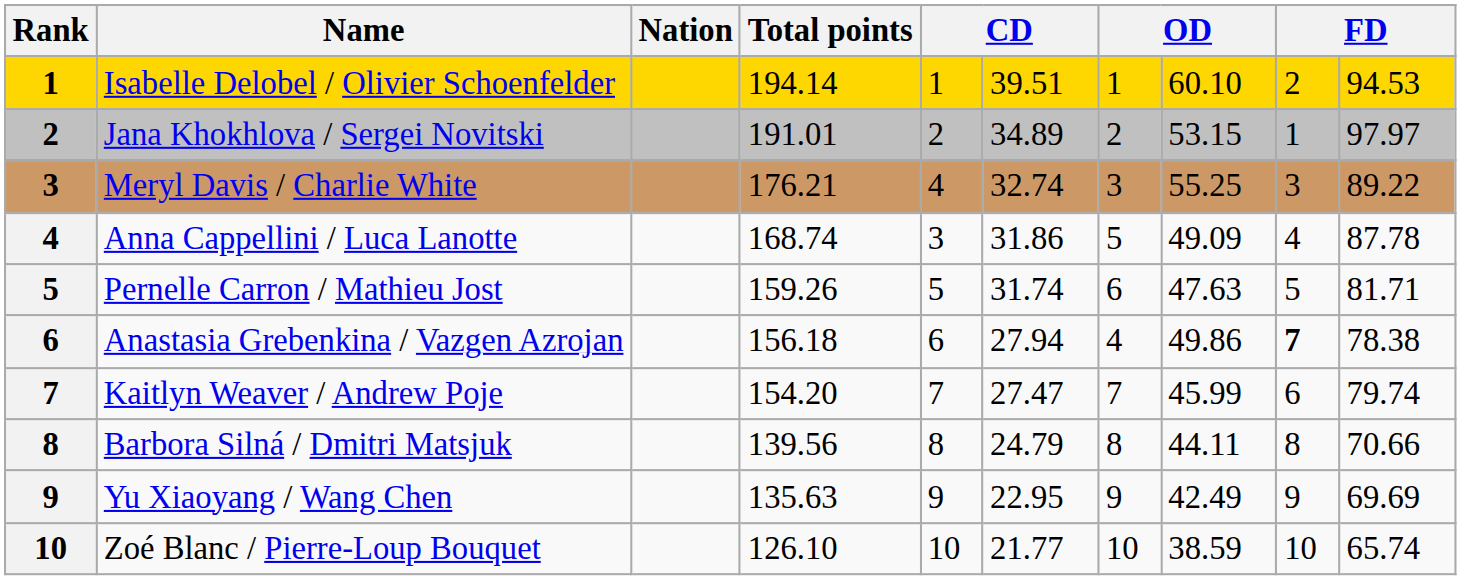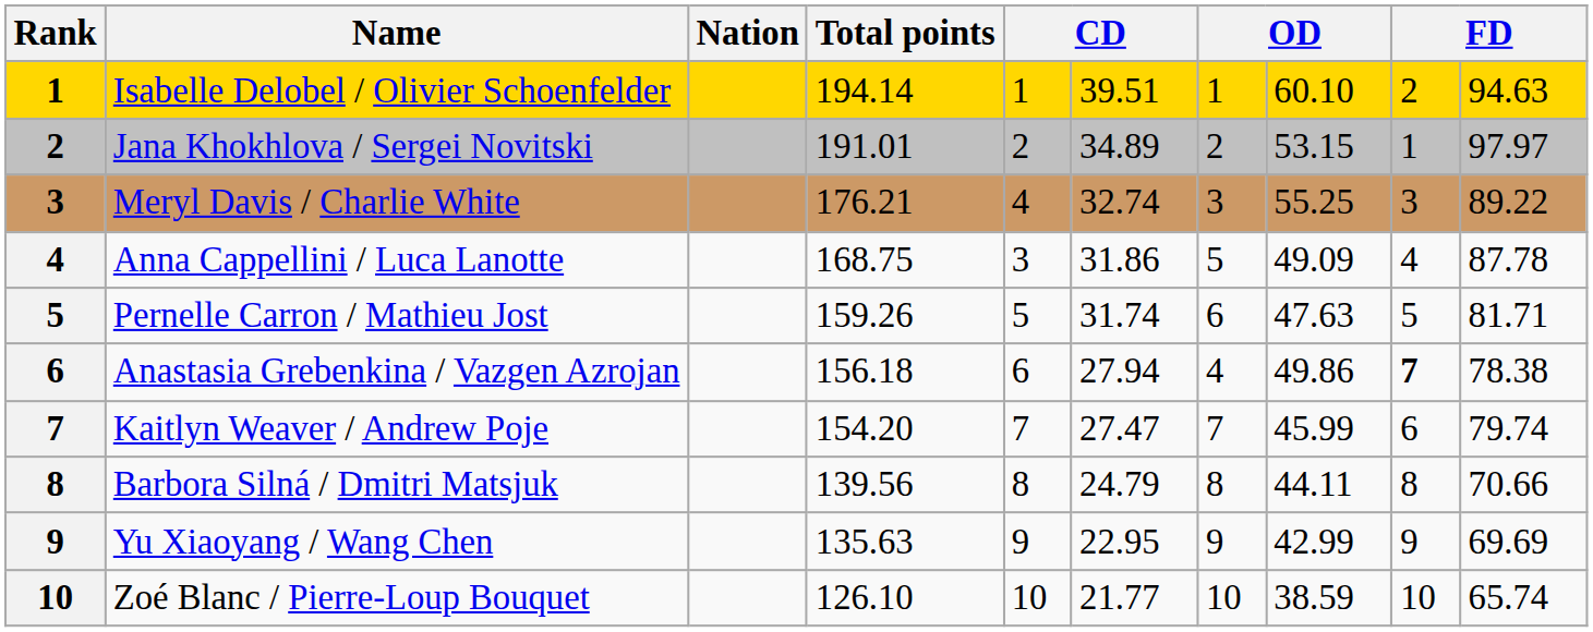 <table class="wikitable">
 <tr>
 <th>Rank</th>
 <th>Name</th>
 <th>Nation</th>
 <th>Total points</th>
 <th colspan="2" width="80px"><a href='#'>CD</a></th>
 <th colspan="2" width="80px"><a href='#'>OD</a></th>
 <th colspan="2" width="80px"><a href='#'>FD</a></th>
 </tr>
 <tr bgcolor="gold">
 <td align="center"><strong>1</strong></td>
 <td><a href='#'>Isabelle Delobel</a> / <a href='#'>Olivier Schoenfelder</a></td>
 <td></td>
 <td>194.14</td>
 <td>1</td>
 <td>39.51</td>
 <td>1</td>
 <td>60.10</td>
 <td>2</td>
-<td>94.53</td>
+<td>94.63</td>
 </tr>
 <tr bgcolor="silver">
 <td align="center"><strong>2</strong></td>
 <td><a href='#'>Jana Khokhlova</a> / <a href='#'>Sergei Novitski</a></td>
 <td></td>
 <td>191.01</td>
 <td>2</td>
 <td>34.89</td>
 <td>2</td>
 <td>53.15</td>
 <td>1</td>
 <td>97.97</td>
 </tr>
 <tr bgcolor="cc9966">
 <td align="center"><strong>3</strong></td>
 <td><a href='#'>Meryl Davis</a> / <a href='#'>Charlie White</a></td>
 <td></td>
 <td>176.21</td>
 <td>4</td>
 <td>32.74</td>
 <td>3</td>
 <td>55.25</td>
 <td>3</td>
 <td>89.22</td>
 </tr>
 <tr>
 <th>4</th>
 <td><a href='#'>Anna Cappellini</a> / <a href='#'>Luca Lanotte</a></td>
 <td></td>
-<td>168.74</td>
+<td>168.75</td>
 <td>3</td>
 <td>31.86</td>
 <td>5</td>
 <td>49.09</td>
 <td>4</td>
 <td>87.78</td>
 </tr>
 <tr>
 <th>5</th>
 <td><a href='#'>Pernelle Carron</a> / <a href='#'>Mathieu Jost</a></td>
 <td></td>
 <td>159.26</td>
 <td>5</td>
 <td>31.74</td>
 <td>6</td>
 <td>47.63</td>
 <td>5</td>
 <td>81.71</td>
 </tr>
 <tr>
 <th>6</th>
 <td><a href='#'>Anastasia Grebenkina</a> / <a href='#'>Vazgen Azrojan</a></td>
 <td></td>
 <td>156.18</td>
 <td>6</td>
 <td>27.94</td>
 <td>4</td>
 <td>49.86</td>
 <td><strong>7</strong></td>
 <td>78.38</td>
 </tr>
 <tr>
 <th>7</th>
 <td><a href='#'>Kaitlyn Weaver</a> / <a href='#'>Andrew Poje</a></td>
 <td></td>
 <td>154.20</td>
 <td>7</td>
 <td>27.47</td>
 <td>7</td>
 <td>45.99</td>
 <td>6</td>
 <td>79.74</td>
 </tr>
 <tr>
 <th>8</th>
 <td><a href='#'>Barbora Silná</a> / <a href='#'>Dmitri Matsjuk</a></td>
 <td></td>
 <td>139.56</td>
 <td>8</td>
 <td>24.79</td>
 <td>8</td>
 <td>44.11</td>
 <td>8</td>
 <td>70.66</td>
 </tr>
 <tr>
 <th>9</th>
 <td><a href='#'>Yu Xiaoyang</a> / <a href='#'>Wang Chen</a></td>
 <td></td>
 <td>135.63</td>
 <td>9</td>
 <td>22.95</td>
 <td>9</td>
-<td>42.49</td>
+<td>42.99</td>
 <td>9</td>
 <td>69.69</td>
 </tr>
 <tr>
 <th>10</th>
 <td>Zoé Blanc / <a href='#'>Pierre-Loup Bouquet</a></td>
 <td></td>
 <td>126.10</td>
 <td>10</td>
 <td>21.77</td>
 <td>10</td>
 <td>38.59</td>
 <td>10</td>
 <td>65.74</td>
 </tr>
 </table>
